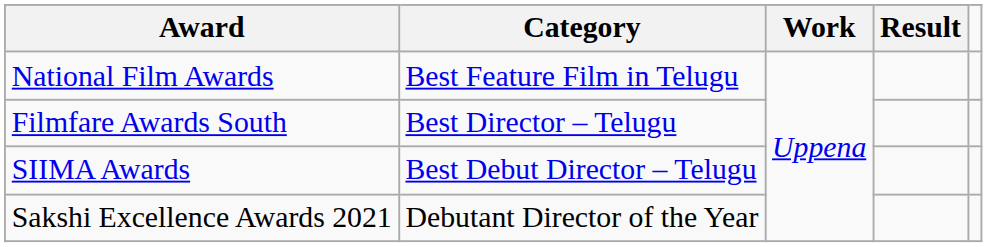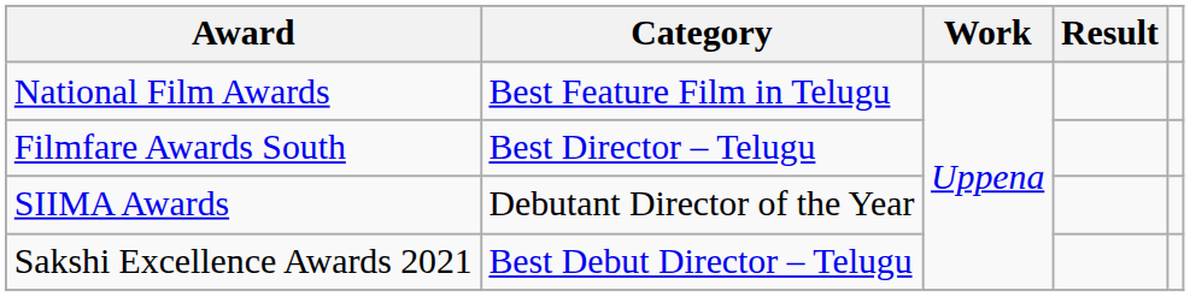 <table class="wikitable sortable plainrowheaders">
 <tr>
 <th scope="col">Award</th>
 <th scope="col">Category</th>
 <th scope="col">Work</th>
 <th scope="col">Result</th>
 <td></td>
 </tr>
 <tr>
 <td><a href='#'>National Film Awards</a></td>
 <td><a href='#'>Best Feature Film in Telugu</a></td>
 <td rowspan="4"><em><a href='#'>Uppena</a></em></td>
 <td></td>
 <td></td>
 </tr>
 <tr>
 <td><a href='#'>Filmfare Awards South</a></td>
 <td><a href='#'>Best Director – Telugu</a></td>
 <td></td>
 <td></td>
 </tr>
 <tr>
 <td><a href='#'>SIIMA Awards</a></td>
-<td><a href='#'>Best Debut Director – Telugu</a></td>
+<td>Debutant Director of the Year</td>
 <td></td>
 <td></td>
 </tr>
 <tr>
 <td>Sakshi Excellence Awards 2021</td>
-<td>Debutant Director of the Year</td>
+<td><a href='#'>Best Debut Director – Telugu</a></td>
 <td></td>
 <td></td>
 </tr>
 </table>
